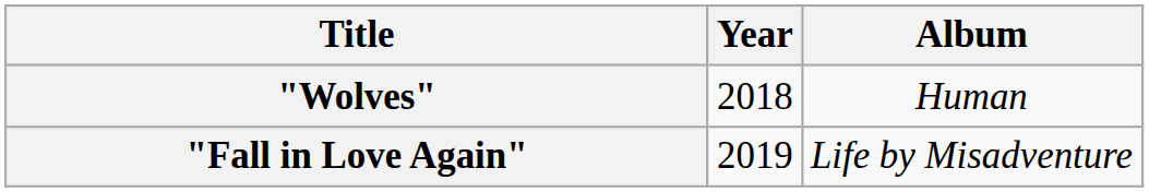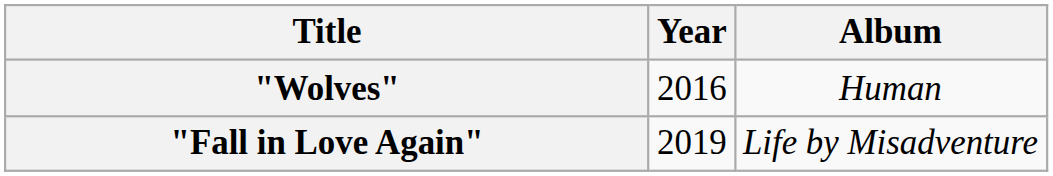 <table class="wikitable plainrowheaders" style="text-align:center;">
 <tr>
 <th scope="col" style="width:18em;">Title</th>
 <th scope="col" style="width:1em;">Year</th>
 <th scope="col">Album</th>
 </tr>
 <tr>
 <th scope="row">"Wolves"</th>
-<td>2018</td>
+<td>2016</td>
 <td><em>Human</em></td>
 </tr>
 <tr>
 <th scope="row">"Fall in Love Again"</th>
 <td>2019</td>
 <td><em>Life by Misadventure</em></td>
 </tr>
 </table>
